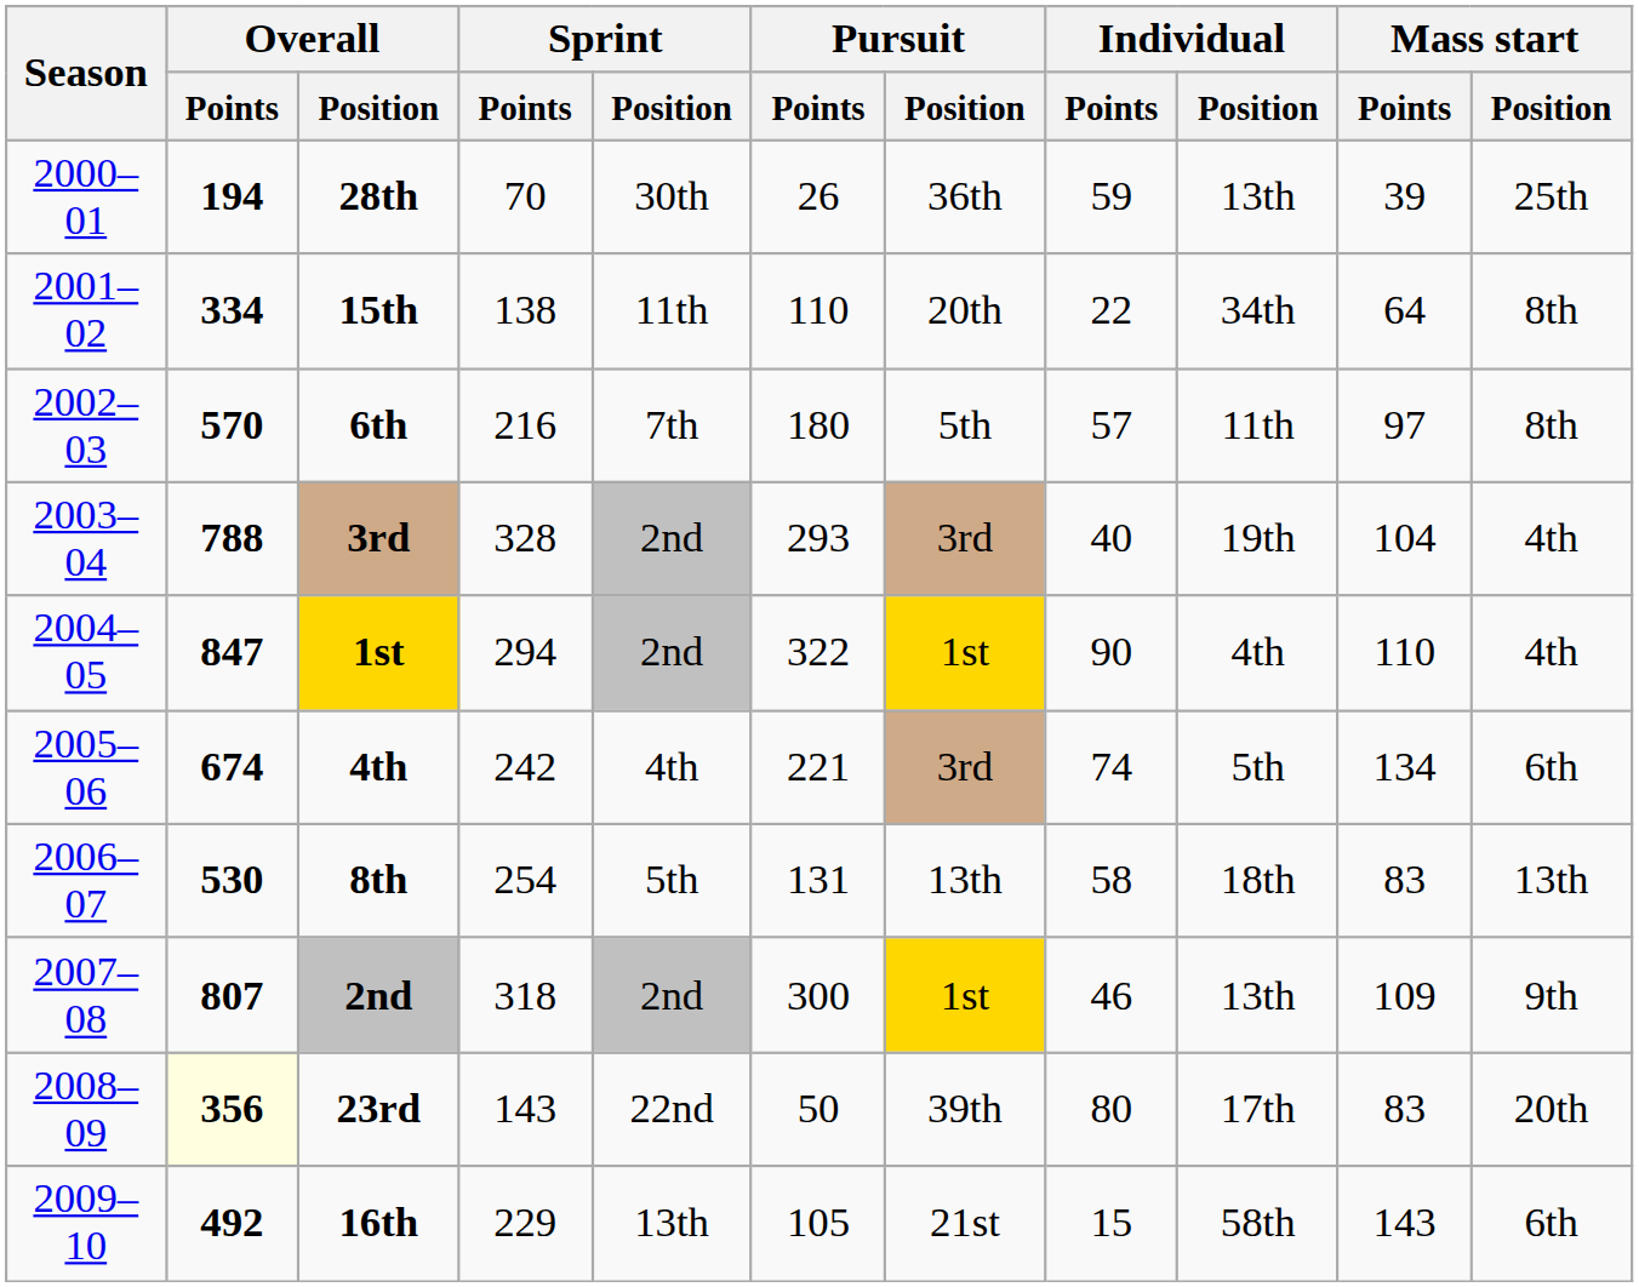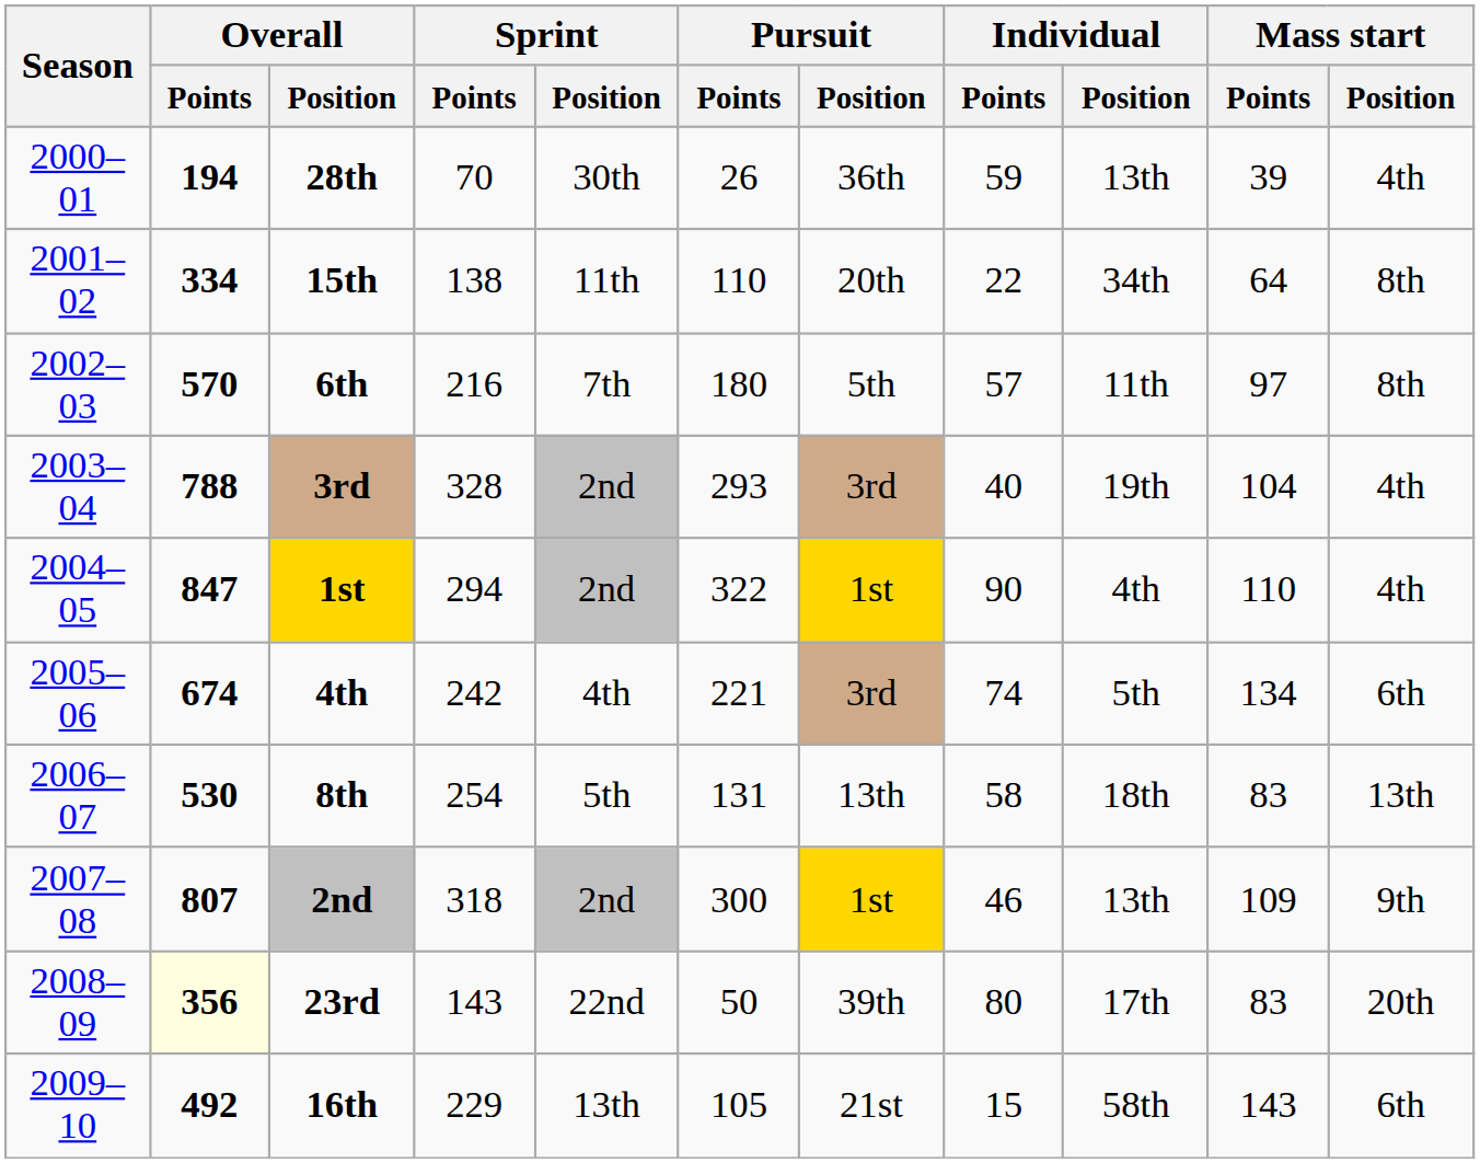 <table class="wikitable" style="text-align:center;" width="70%">
 <tr class="hintergrundfarbe5">
 <th rowspan="2" style="width:4%;">Season</th>
 <th colspan="2">Overall</th>
 <th colspan="2">Sprint</th>
 <th colspan="2">Pursuit</th>
 <th colspan="2">Individual</th>
 <th colspan="2">Mass start</th>
 </tr>
 <tr class="hintergrundfarbe5">
 <th style="width:5%;"><small>Points</small></th>
 <th style="width:5%;"><small>Position</small></th>
 <th style="width:5%;"><small>Points</small></th>
 <th style="width:5%;"><small>Position</small></th>
 <th style="width:5%;"><small>Points</small></th>
 <th style="width:5%;"><small>Position</small></th>
 <th style="width:5%;"><small>Points</small></th>
 <th style="width:5%;"><small>Position</small></th>
 <th style="width:5%;"><small>Points</small></th>
 <th style="width:5%;"><small>Position</small></th>
 </tr>
 <tr>
 <td><a href='#'>2000–01</a></td>
 <td><strong>194</strong></td>
 <td><strong>28th</strong></td>
 <td>70</td>
 <td>30th</td>
 <td>26</td>
 <td>36th</td>
 <td>59</td>
 <td>13th</td>
 <td>39</td>
-<td>25th</td>
+<td>4th</td>
 </tr>
 <tr>
 <td><a href='#'>2001–02</a></td>
 <td><strong>334</strong></td>
 <td><strong>15th</strong></td>
 <td>138</td>
 <td>11th</td>
 <td>110</td>
 <td>20th</td>
 <td>22</td>
 <td>34th</td>
 <td>64</td>
 <td>8th</td>
 </tr>
 <tr>
 <td><a href='#'>2002–03</a></td>
 <td><strong>570</strong></td>
 <td><strong>6th</strong></td>
 <td>216</td>
 <td>7th</td>
 <td>180</td>
 <td>5th</td>
 <td>57</td>
 <td>11th</td>
 <td>97</td>
 <td>8th</td>
 </tr>
 <tr>
 <td><a href='#'>2003–04</a></td>
 <td><strong>788</strong></td>
 <td style="background:#cfaa88;"><strong>3rd</strong></td>
 <td>328</td>
 <td style=" background:silver;">2nd</td>
 <td>293</td>
 <td style=" background:#cfaa88;">3rd</td>
 <td>40</td>
 <td>19th</td>
 <td>104</td>
 <td>4th</td>
 </tr>
 <tr>
 <td><a href='#'>2004–05</a></td>
 <td><strong>847</strong></td>
 <td style=" background:gold;"><strong>1st</strong></td>
 <td>294</td>
 <td style=" background:silver;">2nd</td>
 <td>322</td>
 <td style=" background:gold;">1st</td>
 <td>90</td>
 <td>4th</td>
 <td>110</td>
 <td>4th</td>
 </tr>
 <tr>
 <td><a href='#'>2005–06</a></td>
 <td><strong>674</strong></td>
 <td><strong>4th</strong></td>
 <td>242</td>
 <td>4th</td>
 <td>221</td>
 <td style=" background:#cfaa88;">3rd</td>
 <td>74</td>
 <td>5th</td>
 <td>134</td>
 <td>6th</td>
 </tr>
 <tr>
 <td><a href='#'>2006–07</a></td>
 <td><strong>530</strong></td>
 <td><strong>8th</strong></td>
 <td>254</td>
 <td>5th</td>
 <td>131</td>
 <td>13th</td>
 <td>58</td>
 <td>18th</td>
 <td>83</td>
 <td>13th</td>
 </tr>
 <tr>
 <td><a href='#'>2007–08</a></td>
 <td><strong>807</strong></td>
 <td style=" background:silver;"><strong>2nd</strong></td>
 <td>318</td>
 <td style=" background:silver;">2nd</td>
 <td>300</td>
 <td style=" background:gold;">1st</td>
 <td>46</td>
 <td>13th</td>
 <td>109</td>
 <td>9th</td>
 </tr>
 <tr>
 <td><a href='#'>2008–09</a></td>
 <td style="background: lightyellow;"><strong>356</strong></td>
 <td><strong>23rd</strong></td>
 <td>143</td>
 <td>22nd</td>
 <td>50</td>
 <td>39th</td>
 <td>80</td>
 <td>17th</td>
 <td>83</td>
 <td>20th</td>
 </tr>
 <tr>
 <td><a href='#'>2009–10</a></td>
 <td><strong>492</strong></td>
 <td><strong>16th</strong></td>
 <td>229</td>
 <td>13th</td>
 <td>105</td>
 <td>21st</td>
 <td>15</td>
 <td>58th</td>
 <td>143</td>
 <td>6th</td>
 </tr>
 </table>
